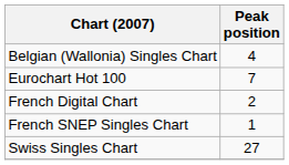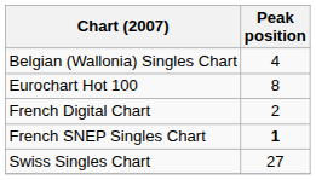 <table class="wikitable sortable">
 <tr>
 <th>Chart (2007)</th>
 <th align="center">Peak<br>position</th>
 </tr>
 <tr>
 <td>Belgian (Wallonia) Singles Chart</td>
 <td align="center">4</td>
 </tr>
 <tr>
 <td>Eurochart Hot 100</td>
-<td align="center">7</td>
+<td align="center">8</td>
 </tr>
 <tr>
 <td>French Digital Chart</td>
 <td align="center">2</td>
 </tr>
 <tr>
 <td>French SNEP Singles Chart</td>
-<td align="center">1</td>
+<td align="center"><strong>1</strong></td>
 </tr>
 <tr>
 <td>Swiss Singles Chart</td>
 <td align="center">27</td>
 </tr>
 <tr>
 </tr>
 </table>
